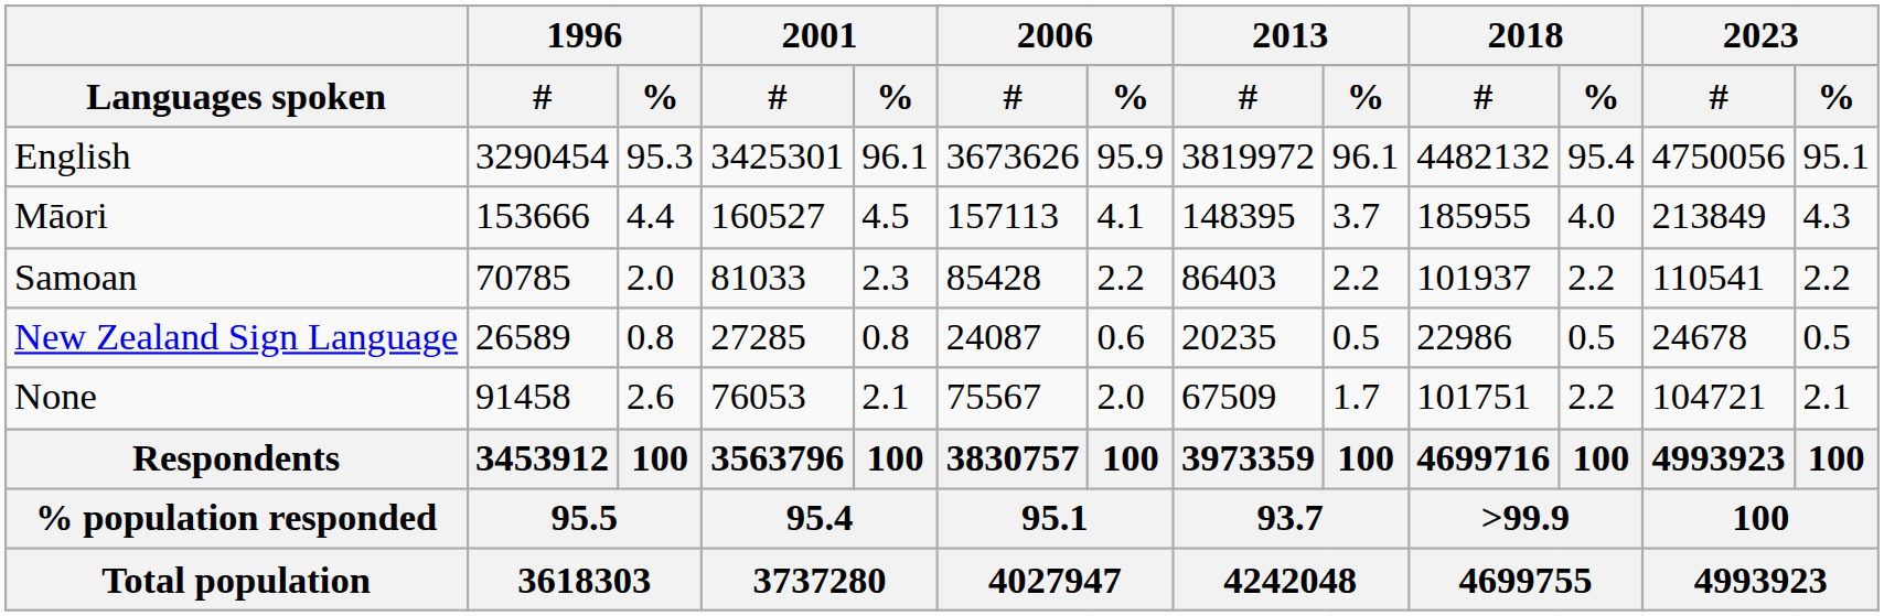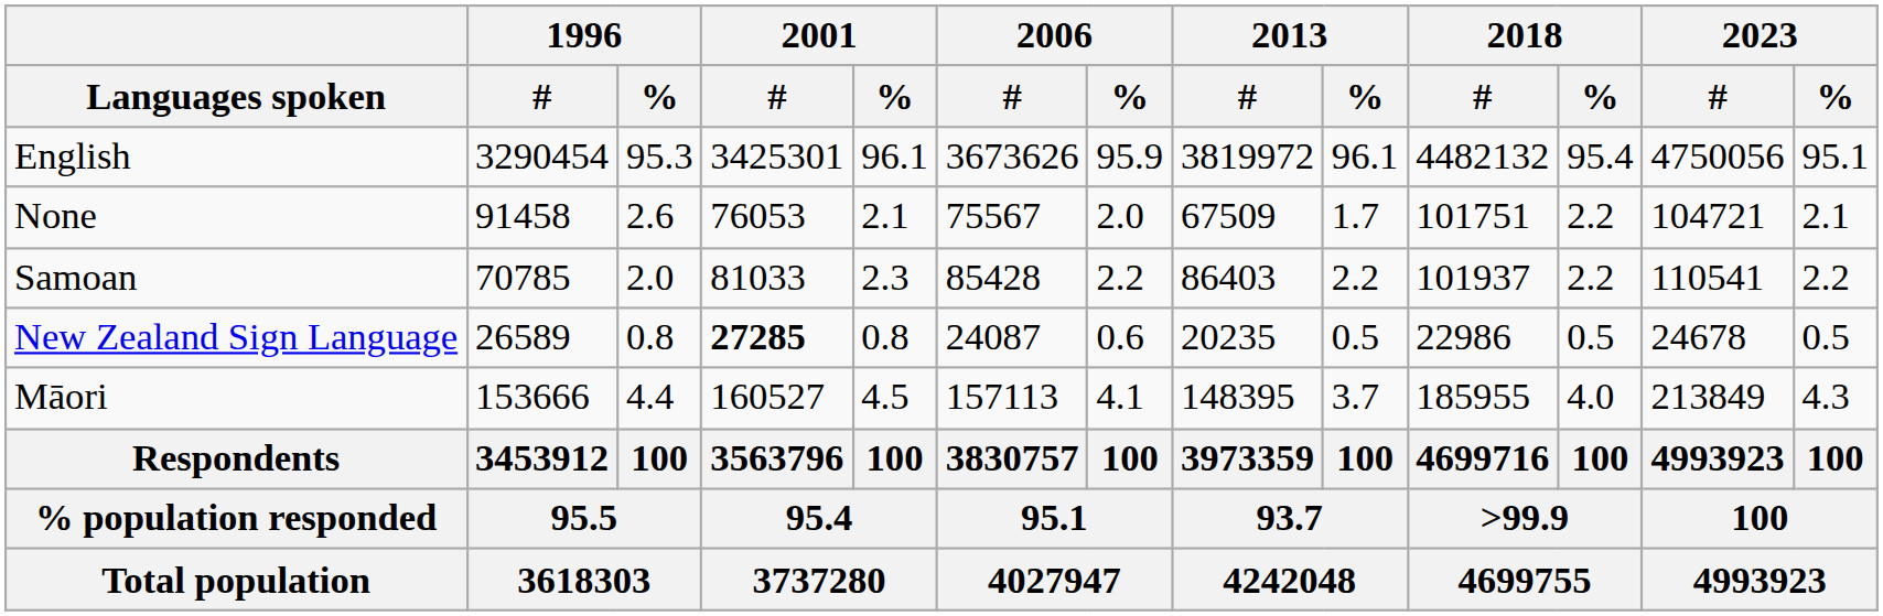 <table class="wikitable sortable">
 <tr>
 <th></th>
 <th colspan="2">1996</th>
 <th colspan="2" rowspan="1">2001</th>
 <th colspan="2" rowspan="1">2006</th>
 <th colspan="2" rowspan="1">2013</th>
 <th colspan="2" rowspan="1">2018</th>
 <th colspan="2" rowspan="1">2023</th>
 </tr>
 <tr>
 <th>Languages spoken</th>
 <th>#</th>
 <th>%</th>
 <th>#</th>
 <th>%</th>
 <th>#</th>
 <th>%</th>
 <th>#</th>
 <th>%</th>
 <th>#</th>
 <th>%</th>
 <th>#</th>
 <th>%</th>
 </tr>
 <tr>
 <td>English</td>
 <td>3290454</td>
 <td>95.3</td>
 <td>3425301</td>
 <td>96.1</td>
 <td>3673626</td>
 <td>95.9</td>
 <td>3819972</td>
 <td>96.1</td>
 <td>4482132</td>
 <td>95.4</td>
 <td>4750056</td>
 <td>95.1</td>
 </tr>
 <tr>
-<td>Māori</td>
-<td>153666</td>
-<td>4.4</td>
-<td>160527</td>
-<td>4.5</td>
-<td>157113</td>
-<td>4.1</td>
-<td>148395</td>
-<td>3.7</td>
-<td>185955</td>
-<td>4.0</td>
-<td>213849</td>
-<td>4.3</td>
+<td>None</td>
+<td>91458</td>
+<td>2.6</td>
+<td>76053</td>
+<td>2.1</td>
+<td>75567</td>
+<td>2.0</td>
+<td>67509</td>
+<td>1.7</td>
+<td>101751</td>
+<td>2.2</td>
+<td>104721</td>
+<td>2.1</td>
 </tr>
 <tr>
 <td>Samoan</td>
 <td>70785</td>
 <td>2.0</td>
 <td>81033</td>
 <td>2.3</td>
 <td>85428</td>
 <td>2.2</td>
 <td>86403</td>
 <td>2.2</td>
 <td>101937</td>
 <td>2.2</td>
 <td>110541</td>
 <td>2.2</td>
 </tr>
 <tr>
 <td><a href='#'>New Zealand Sign Language</a></td>
 <td>26589</td>
 <td>0.8</td>
-<td>27285</td>
+<td><strong>27285</strong></td>
 <td>0.8</td>
 <td>24087</td>
 <td>0.6</td>
 <td>20235</td>
 <td>0.5</td>
 <td>22986</td>
 <td>0.5</td>
 <td>24678</td>
 <td>0.5</td>
 </tr>
 <tr>
-<td>None</td>
-<td>91458</td>
-<td>2.6</td>
-<td>76053</td>
-<td>2.1</td>
-<td>75567</td>
-<td>2.0</td>
-<td>67509</td>
-<td>1.7</td>
-<td>101751</td>
-<td>2.2</td>
-<td>104721</td>
-<td>2.1</td>
+<td>Māori</td>
+<td>153666</td>
+<td>4.4</td>
+<td>160527</td>
+<td>4.5</td>
+<td>157113</td>
+<td>4.1</td>
+<td>148395</td>
+<td>3.7</td>
+<td>185955</td>
+<td>4.0</td>
+<td>213849</td>
+<td>4.3</td>
 </tr>
 <tr>
 <th>Respondents</th>
 <th>3453912</th>
 <th>100</th>
 <th>3563796</th>
 <th>100</th>
 <th>3830757</th>
 <th>100</th>
 <th>3973359</th>
 <th>100</th>
 <th>4699716</th>
 <th>100</th>
 <th>4993923</th>
 <th>100</th>
 </tr>
 <tr>
 <th>% population responded</th>
 <th colspan="2">95.5</th>
 <th colspan="2">95.4</th>
 <th colspan="2">95.1</th>
 <th colspan="2">93.7</th>
 <th colspan="2">>99.9</th>
 <th colspan="2">100</th>
 </tr>
 <tr>
 <th>Total population</th>
 <th colspan="2">3618303</th>
 <th colspan="2">3737280</th>
 <th colspan="2">4027947</th>
 <th colspan="2">4242048</th>
 <th colspan="2">4699755</th>
 <th colspan="2">4993923</th>
 </tr>
 </table>
